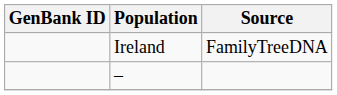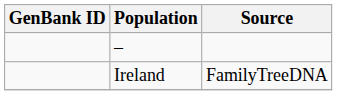 <table class="wikitable sortable">
 <tr>
 <th scope="col">GenBank ID</th>
 <th scope="col">Population</th>
 <th scope="col">Source</th>
 </tr>
 <tr>
 <td></td>
+<td>–</td>
+<td></td>
+</tr>
+<tr>
+<td></td>
 <td>Ireland</td>
 <td>FamilyTreeDNA</td>
 </tr>
 <tr>
-<td></td>
-<td>–</td>
-<td></td>
-</tr>
-<tr>
 </tr>
 </table>
